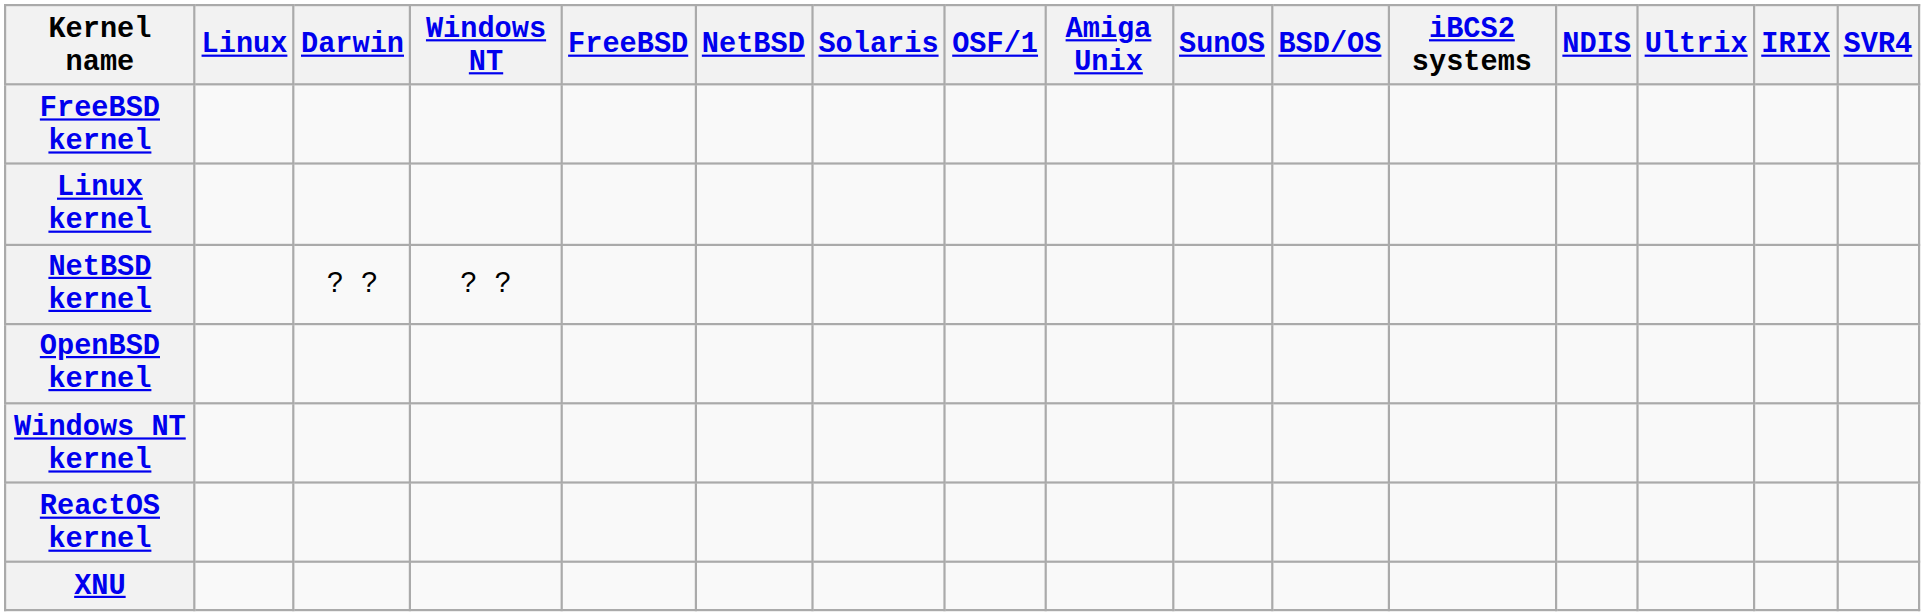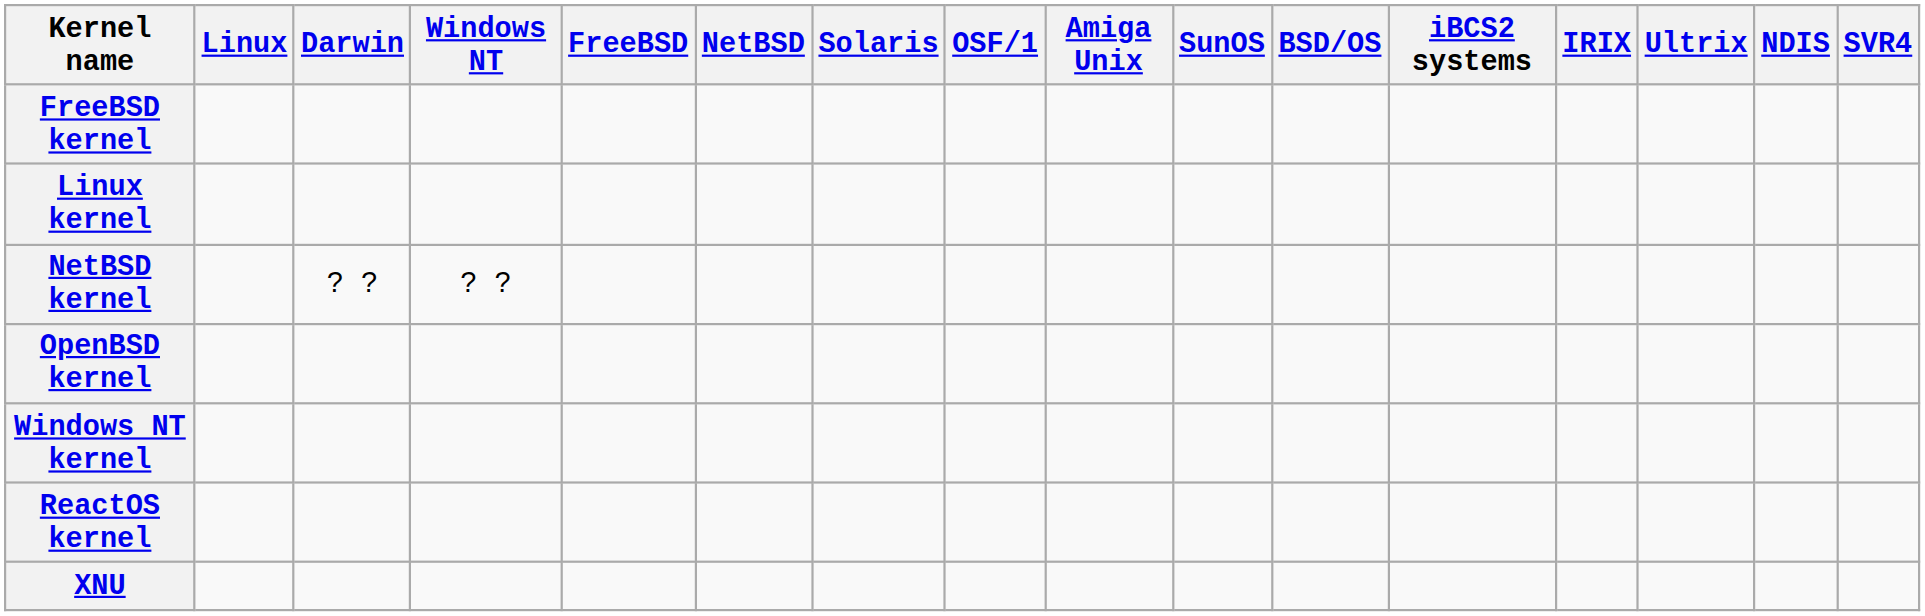 <table style="text-align: center; width: auto" class="sortable sort-under wikitable">
 <tr>
 <th>Kernel name</th>
 <th><a href='#'>Linux</a></th>
 <th><a href='#'>Darwin</a></th>
 <th><a href='#'>Windows NT</a></th>
 <th><a href='#'>FreeBSD</a></th>
 <th><a href='#'>NetBSD</a></th>
 <th><a href='#'>Solaris</a></th>
 <th><a href='#'>OSF/1</a></th>
 <th><a href='#'>Amiga Unix</a></th>
 <th><a href='#'>SunOS</a></th>
 <th><a href='#'>BSD/OS</a></th>
 <th><a href='#'>iBCS2</a> systems</th>
+<th><a href='#'>IRIX</a></th>
+<th><a href='#'>Ultrix</a></th>
 <th><a href='#'>NDIS</a></th>
-<th><a href='#'>Ultrix</a></th>
-<th><a href='#'>IRIX</a></th>
 <th><a href='#'>SVR4</a></th>
 </tr>
 <tr>
 <th><a href='#'>FreeBSD kernel</a></th>
 <td></td>
 <td></td>
 <td></td>
 <td></td>
 <td></td>
 <td></td>
 <td></td>
 <td></td>
 <td></td>
 <td></td>
 <td></td>
 <td></td>
 <td></td>
 <td></td>
 <td></td>
 </tr>
 <tr>
 <th><a href='#'>Linux kernel</a></th>
 <td></td>
 <td></td>
 <td></td>
 <td></td>
 <td></td>
 <td></td>
 <td></td>
 <td></td>
 <td></td>
 <td></td>
 <td></td>
 <td></td>
 <td></td>
 <td></td>
 <td></td>
 </tr>
 <tr>
 <th><a href='#'>NetBSD kernel</a></th>
 <td></td>
 <td>? ?</td>
 <td>? ?</td>
 <td></td>
 <td></td>
 <td></td>
 <td></td>
 <td></td>
 <td></td>
 <td></td>
 <td></td>
 <td></td>
 <td></td>
 <td></td>
 <td></td>
 </tr>
 <tr>
 <th><a href='#'>OpenBSD kernel</a></th>
 <td></td>
 <td></td>
 <td></td>
 <td></td>
 <td></td>
 <td></td>
 <td></td>
 <td></td>
 <td></td>
 <td></td>
 <td></td>
 <td></td>
 <td></td>
 <td></td>
 <td></td>
 </tr>
 <tr>
 <th><a href='#'>Windows NT kernel</a></th>
 <td></td>
 <td></td>
 <td></td>
 <td></td>
 <td></td>
 <td></td>
 <td></td>
 <td></td>
 <td></td>
 <td></td>
 <td></td>
 <td></td>
 <td></td>
 <td></td>
 <td></td>
 </tr>
 <tr>
 <th><a href='#'>ReactOS kernel</a></th>
 <td></td>
 <td></td>
 <td></td>
 <td></td>
 <td></td>
 <td></td>
 <td></td>
 <td></td>
 <td></td>
 <td></td>
 <td></td>
 <td></td>
 <td></td>
 <td></td>
 <td></td>
 </tr>
 <tr>
 <th><a href='#'>XNU</a></th>
 <td></td>
 <td></td>
 <td></td>
 <td></td>
 <td></td>
 <td></td>
 <td></td>
 <td></td>
 <td></td>
 <td></td>
 <td></td>
 <td></td>
 <td></td>
 <td></td>
 <td></td>
 </tr>
 </table>
